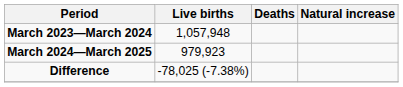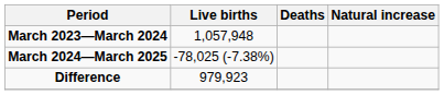 <table class="wikitable" style="text-align:center">
 <tr>
 <th>Period</th>
 <th>Live births</th>
 <th>Deaths</th>
 <th>Natural increase</th>
 </tr>
 <tr>
 <td><strong>March 2023—March 2024</strong></td>
 <td>1,057,948</td>
 <td></td>
 <td></td>
 </tr>
 <tr>
 <td><strong>March 2024—March 2025</strong></td>
-<td>979,923</td>
+<td> -78,025 (-7.38%)</td>
 <td></td>
 <td></td>
 </tr>
 <tr>
 <td><strong>Difference</strong></td>
-<td> -78,025 (-7.38%)</td>
+<td>979,923</td>
 <td></td>
 <td></td>
 </tr>
 <tr>
 </tr>
 </table>
